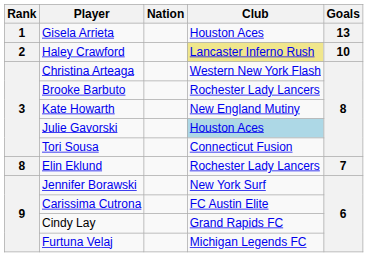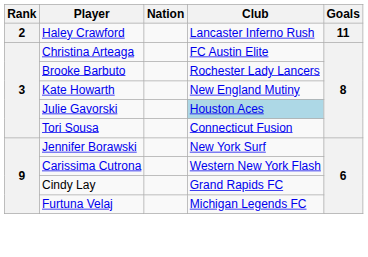 <table class="wikitable">
 <tr>
 <th>Rank</th>
 <th>Player</th>
 <th>Nation</th>
 <th>Club</th>
 <th>Goals</th>
 </tr>
 <tr>
-<th>1</th>
-<td><a href='#'>Gisela Arrieta</a></td>
-<td></td>
-<td><a href='#'>Houston Aces</a></td>
-<th>13</th>
-</tr>
-<tr>
 <th>2</th>
 <td><a href='#'>Haley Crawford</a></td>
 <td></td>
-<td style="background: khaki;"><a href='#'>Lancaster Inferno Rush</a></td>
-<th>10</th>
+<td><a href='#'>Lancaster Inferno Rush</a></td>
+<th>11</th>
 </tr>
 <tr>
 <th rowspan=5>3</th>
 <td><a href='#'>Christina Arteaga</a></td>
 <td></td>
-<td><a href='#'>Western New York Flash</a></td>
+<td><a href='#'>FC Austin Elite</a></td>
 <th rowspan=5>8</th>
 </tr>
 <tr>
 <td><a href='#'>Brooke Barbuto</a></td>
 <td></td>
 <td><a href='#'>Rochester Lady Lancers</a></td>
 </tr>
 <tr>
 <td><a href='#'>Kate Howarth</a></td>
 <td></td>
 <td><a href='#'>New England Mutiny</a></td>
 </tr>
 <tr>
 <td><a href='#'>Julie Gavorski</a></td>
 <td></td>
 <td style="background: lightblue;"><a href='#'>Houston Aces</a></td>
 </tr>
 <tr>
 <td><a href='#'>Tori Sousa</a></td>
 <td></td>
 <td><a href='#'>Connecticut Fusion</a></td>
 </tr>
 <tr>
-<th>8</th>
-<td><a href='#'>Elin Eklund</a></td>
-<td></td>
-<td><a href='#'>Rochester Lady Lancers</a></td>
-<th>7</th>
-</tr>
-<tr>
 <th rowspan=4>9</th>
 <td><a href='#'>Jennifer Borawski</a></td>
 <td></td>
 <td><a href='#'>New York Surf</a></td>
 <th rowspan=4>6</th>
 </tr>
 <tr>
 <td><a href='#'>Carissima Cutrona</a></td>
 <td></td>
-<td><a href='#'>FC Austin Elite</a></td>
+<td><a href='#'>Western New York Flash</a></td>
 </tr>
 <tr>
 <td>Cindy Lay</td>
 <td></td>
 <td><a href='#'>Grand Rapids FC</a></td>
 </tr>
 <tr>
 <td><a href='#'>Furtuna Velaj</a></td>
 <td></td>
 <td><a href='#'>Michigan Legends FC</a></td>
 </tr>
 </table>
